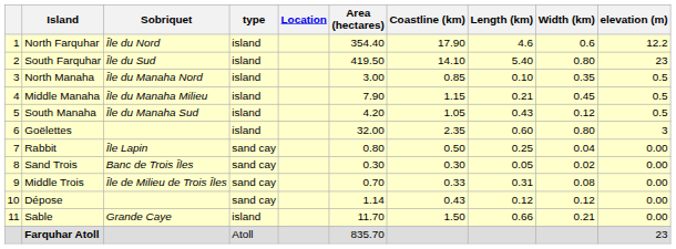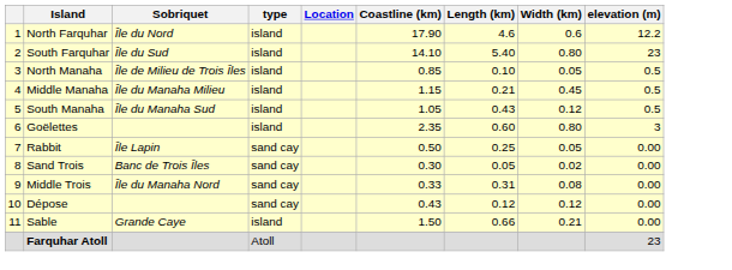 <table class="wikitable sortable">
 <tr>
 <th> </th>
 <th>Island</th>
 <th>Sobriquet</th>
 <th>type</th>
 <th><a href='#'>Location</a></th>
-<th>Area<br>(hectares)</th>
 <th>Coastline (km)</th>
 <th>Length (km)</th>
 <th>Width (km)</th>
 <th>elevation (m)</th>
 </tr>
 <tr style="background: #FFC;">
 <td align=right>1</td>
 <td>North Farquhar</td>
 <td><em>Île du Nord</em></td>
 <td>island</td>
 <td></td>
-<td align=right>354.40</td>
 <td align=right>17.90</td>
 <td align=right>4.6</td>
 <td align=right>0.6</td>
 <td align=right>12.2</td>
 </tr>
 <tr style="background: #FFC;">
 <td align=right>2</td>
 <td>South Farquhar</td>
 <td><em>Île du Sud</em></td>
 <td>island</td>
 <td></td>
-<td align=right>419.50</td>
 <td align=right>14.10</td>
 <td align=right>5.40</td>
 <td align=right>0.80</td>
 <td align=right>23</td>
 </tr>
 <tr style="background: #FFC;">
 <td align=right>3</td>
 <td>North Manaha</td>
-<td><em>Île du Manaha Nord</em></td>
+<td><em>Île de Milieu de Trois Îles</em></td>
 <td>island</td>
 <td></td>
-<td align=right>3.00</td>
 <td align=right>0.85</td>
 <td align=right>0.10</td>
-<td align=right>0.35</td>
+<td align=right>0.05</td>
 <td align=right>0.5</td>
 </tr>
 <tr style="background: #FFC;">
 <td align=right>4</td>
 <td>Middle Manaha</td>
 <td><em>Île du Manaha Milieu</em></td>
 <td>island</td>
 <td></td>
-<td align=right>7.90</td>
 <td align=right>1.15</td>
 <td align=right>0.21</td>
 <td align=right>0.45</td>
 <td align=right>0.5</td>
 </tr>
 <tr style="background: #FFC;">
 <td align=right>5</td>
 <td>South Manaha</td>
 <td><em>Île du Manaha Sud</em></td>
 <td>island</td>
 <td></td>
-<td align=right>4.20</td>
 <td align=right>1.05</td>
 <td align=right>0.43</td>
 <td align=right>0.12</td>
 <td align=right>0.5</td>
 </tr>
 <tr style="background: #FFC;">
 <td align=right>6</td>
 <td>Goëlettes</td>
 <td></td>
 <td>island</td>
 <td></td>
-<td align=right>32.00</td>
 <td align=right>2.35</td>
 <td align=right>0.60</td>
 <td align=right>0.80</td>
 <td align=right>3</td>
 </tr>
 <tr style="background: #FFC;">
 <td align=right>7</td>
 <td>Rabbit</td>
 <td><em>Île Lapin</em></td>
 <td>sand cay</td>
 <td></td>
-<td align=right>0.80</td>
 <td align=right>0.50</td>
 <td align=right>0.25</td>
-<td align=right>0.04</td>
+<td align=right>0.05</td>
 <td align=right>0.00</td>
 </tr>
 <tr style="background: #FFC;">
 <td align=right>8</td>
 <td>Sand Trois</td>
 <td><em>Banc de Trois Îles</em></td>
 <td>sand cay</td>
 <td></td>
 <td align=right>0.30</td>
-<td align=right>0.30</td>
 <td align=right>0.05</td>
 <td align=right>0.02</td>
 <td align=right>0.00</td>
 </tr>
 <tr style="background: #FFC;">
 <td align=right>9</td>
 <td>Middle Trois</td>
-<td><em>Île de Milieu de Trois Îles</em></td>
+<td><em>Île du Manaha Nord</em></td>
 <td>sand cay</td>
 <td></td>
-<td align=right>0.70</td>
 <td align=right>0.33</td>
 <td align=right>0.31</td>
 <td align=right>0.08</td>
 <td align=right>0.00</td>
 </tr>
 <tr style="background: #FFC;">
 <td align=right>10</td>
 <td>Dépose</td>
 <td></td>
 <td>sand cay</td>
 <td></td>
-<td align=right>1.14</td>
 <td align=right>0.43</td>
 <td align=right>0.12</td>
 <td align=right>0.12</td>
 <td align=right>0.00</td>
 </tr>
 <tr style="background: #FFC;">
 <td align=right>11</td>
 <td>Sable</td>
 <td><em>Grande Caye</em></td>
 <td>island</td>
 <td></td>
-<td align=right>11.70</td>
 <td align=right>1.50</td>
 <td align=right>0.66</td>
 <td align=right>0.21</td>
 <td align=right>0.00</td>
 </tr>
 <tr style="background: #DDD;"  class="sortbottom">
 <td align=right> </td>
 <td><strong>Farquhar Atoll</strong></td>
 <td></td>
 <td>Atoll</td>
 <td></td>
-<td align=right>835.70</td>
 <td align=right> </td>
 <td align=right> </td>
 <td align=right> </td>
 <td align=right>23</td>
 </tr>
 </table>
